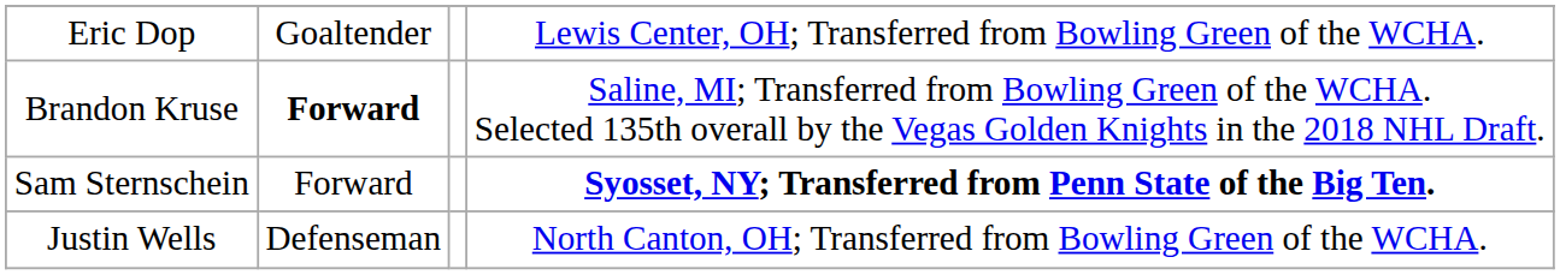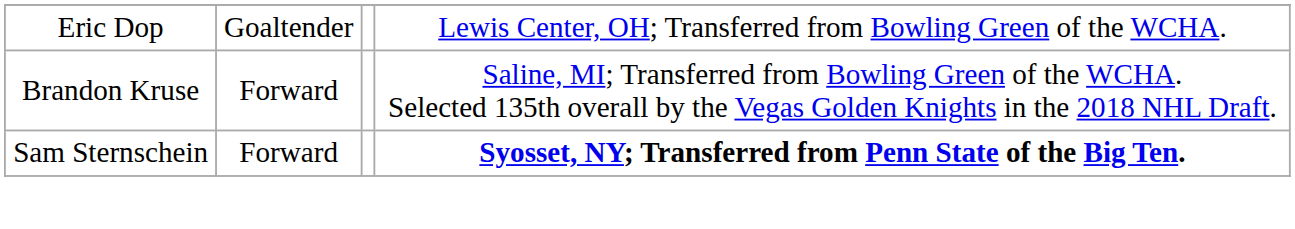 <table class="wikitable" width="80%">
 <tr align="center"  ;>
 </tr>
 <tr align="center" style="background:white;color:black;" bgcolor=>
 <td>Eric Dop</td>
 <td>Goaltender</td>
 <td></td>
 <td><a href='#'>Lewis Center, OH</a>; Transferred from <a href='#'>Bowling Green</a> of the <a href='#'>WCHA</a>.</td>
 </tr>
 <tr align="center" style="background:white;color:black;" bgcolor=>
 <td>Brandon Kruse</td>
-<td><strong>Forward</strong></td>
+<td>Forward</td>
 <td></td>
 <td><a href='#'>Saline, MI</a>; Transferred from <a href='#'>Bowling Green</a> of the <a href='#'>WCHA</a>.<br>Selected 135th overall by the <a href='#'>Vegas Golden Knights</a> in the <a href='#'>2018 NHL Draft</a>.</td>
 </tr>
 <tr align="center" style="background:white;color:black;" bgcolor=>
 <td>Sam Sternschein</td>
 <td>Forward</td>
 <td></td>
 <td><strong><a href='#'>Syosset, NY</a>; Transferred from <a href='#'>Penn State</a> of the <a href='#'>Big Ten</a>.</strong></td>
 </tr>
-<tr align="center" style="background:white;color:black;" bgcolor=>
-<td>Justin Wells</td>
-<td>Defenseman</td>
-<td></td>
-<td><a href='#'>North Canton, OH</a>; Transferred from <a href='#'>Bowling Green</a> of the <a href='#'>WCHA</a>.</td>
-</tr>
 </table>
